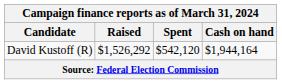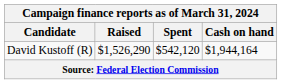 <table class="wikitable sortable">
 <tr>
 <th colspan=4>Campaign finance reports as of March 31, 2024</th>
 </tr>
 <tr style="text-align:center;">
 <th>Candidate</th>
 <th>Raised</th>
 <th>Spent</th>
 <th>Cash on hand</th>
 </tr>
 <tr>
 <td>David Kustoff (R)</td>
-<td>$1,526,292</td>
+<td>$1,526,290</td>
 <td>$542,120</td>
 <td>$1,944,164</td>
 </tr>
 <tr>
 <th colspan="4"><small>Source: <a href='#'>Federal Election Commission</a></small></th>
 </tr>
 </table>
